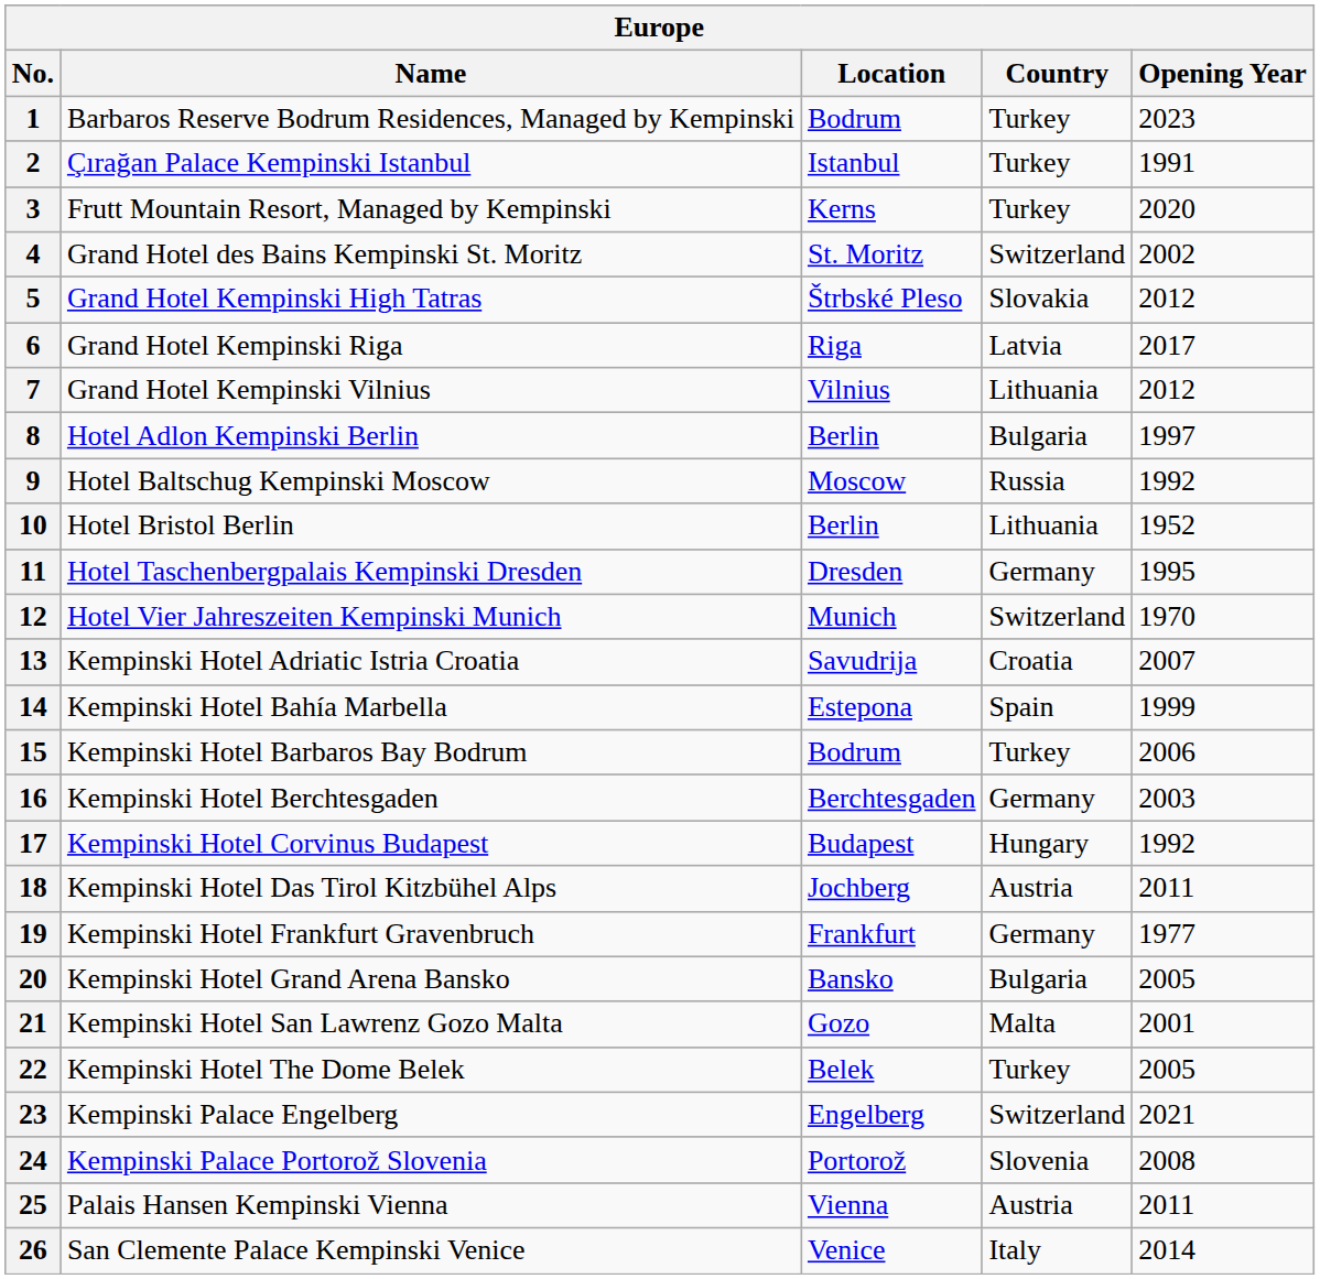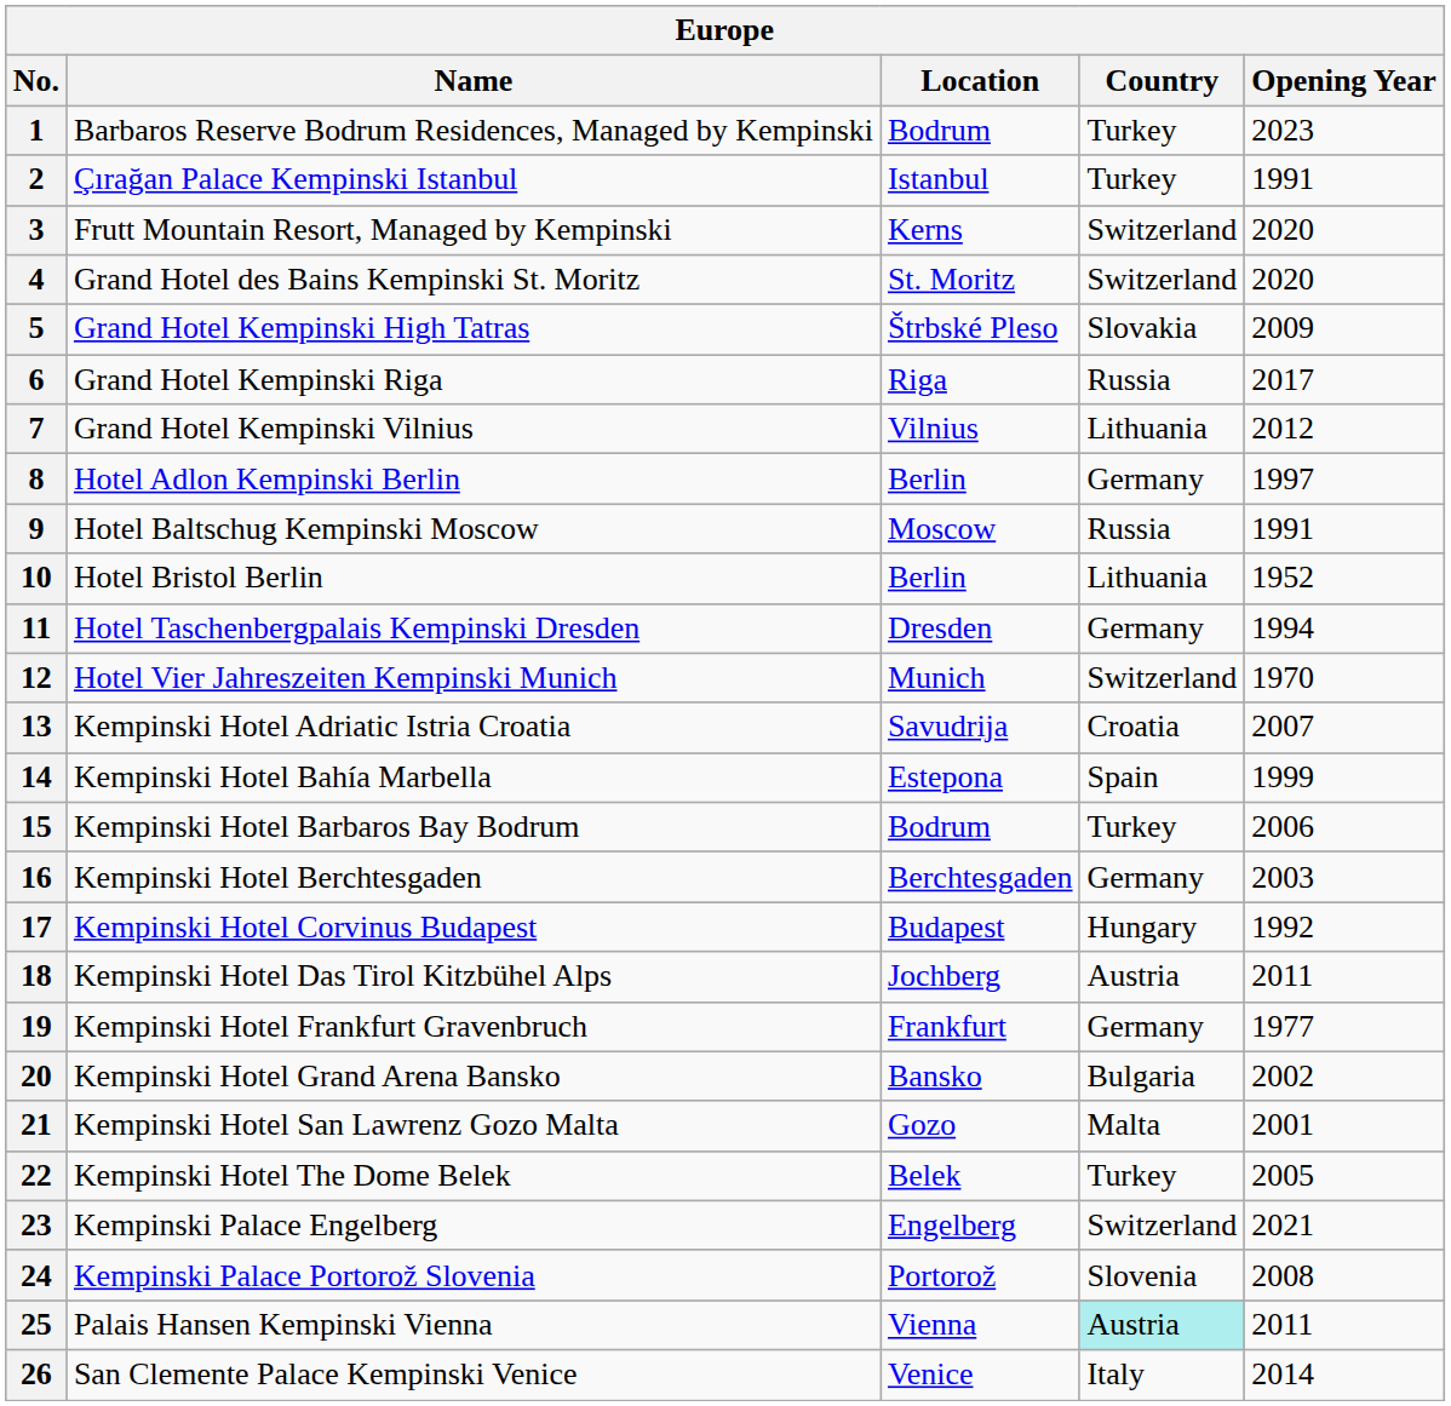 <table class="wikitable sortable">
 <tr>
 <th colspan="6">Europe</th>
 </tr>
 <tr>
 <th>No.</th>
 <th>Name</th>
 <th>Location</th>
 <th>Country</th>
 <th>Opening Year</th>
 </tr>
 <tr>
 <th>1</th>
 <td>Barbaros Reserve Bodrum Residences, Managed by Kempinski</td>
 <td><a href='#'>Bodrum</a></td>
 <td>Turkey</td>
 <td>2023</td>
 </tr>
 <tr>
 <th>2</th>
 <td><a href='#'>Çırağan Palace Kempinski Istanbul</a></td>
 <td><a href='#'>Istanbul</a></td>
 <td>Turkey</td>
 <td>1991</td>
 </tr>
 <tr>
 <th>3</th>
 <td>Frutt Mountain Resort, Managed by Kempinski</td>
 <td><a href='#'>Kerns</a></td>
-<td>Turkey</td>
+<td>Switzerland</td>
 <td>2020</td>
 </tr>
 <tr>
 <th>4</th>
 <td>Grand Hotel des Bains Kempinski St. Moritz</td>
 <td><a href='#'>St. Moritz</a></td>
 <td>Switzerland</td>
-<td>2002</td>
+<td>2020</td>
 </tr>
 <tr>
 <th>5</th>
 <td><a href='#'>Grand Hotel Kempinski High Tatras</a></td>
 <td><a href='#'>Štrbské Pleso</a></td>
 <td>Slovakia</td>
-<td>2012</td>
+<td>2009</td>
 </tr>
 <tr>
 <th>6</th>
 <td>Grand Hotel Kempinski Riga</td>
 <td><a href='#'>Riga</a></td>
-<td>Latvia</td>
+<td>Russia</td>
 <td>2017</td>
 </tr>
 <tr>
 <th>7</th>
 <td>Grand Hotel Kempinski Vilnius</td>
 <td><a href='#'>Vilnius</a></td>
 <td>Lithuania</td>
 <td>2012</td>
 </tr>
 <tr>
 <th>8</th>
 <td><a href='#'>Hotel Adlon Kempinski Berlin</a></td>
 <td><a href='#'>Berlin</a></td>
-<td>Bulgaria</td>
+<td>Germany</td>
 <td>1997</td>
 </tr>
 <tr>
 <th>9</th>
 <td>Hotel Baltschug Kempinski Moscow</td>
 <td><a href='#'>Moscow</a></td>
 <td>Russia</td>
-<td>1992</td>
+<td>1991</td>
 </tr>
 <tr>
 <th>10</th>
 <td>Hotel Bristol Berlin</td>
 <td><a href='#'>Berlin</a></td>
 <td>Lithuania</td>
 <td>1952</td>
 </tr>
 <tr>
 <th>11</th>
 <td><a href='#'>Hotel Taschenbergpalais Kempinski Dresden</a></td>
 <td><a href='#'>Dresden</a></td>
 <td>Germany</td>
-<td>1995</td>
+<td>1994</td>
 </tr>
 <tr>
 <th>12</th>
 <td><a href='#'>Hotel Vier Jahreszeiten Kempinski Munich</a></td>
 <td><a href='#'>Munich</a></td>
 <td>Switzerland</td>
 <td>1970</td>
 </tr>
 <tr>
 <th>13</th>
 <td>Kempinski Hotel Adriatic Istria Croatia</td>
 <td><a href='#'>Savudrija</a></td>
 <td>Croatia</td>
 <td>2007</td>
 </tr>
 <tr>
 <th>14</th>
 <td>Kempinski Hotel Bahía Marbella</td>
 <td><a href='#'>Estepona</a></td>
 <td>Spain</td>
 <td>1999</td>
 </tr>
 <tr>
 <th>15</th>
 <td>Kempinski Hotel Barbaros Bay Bodrum</td>
 <td><a href='#'>Bodrum</a></td>
 <td>Turkey</td>
 <td>2006</td>
 </tr>
 <tr>
 <th>16</th>
 <td>Kempinski Hotel Berchtesgaden</td>
 <td><a href='#'>Berchtesgaden</a></td>
 <td>Germany</td>
 <td>2003</td>
 </tr>
 <tr>
 <th>17</th>
 <td><a href='#'>Kempinski Hotel Corvinus Budapest</a></td>
 <td><a href='#'>Budapest</a></td>
 <td>Hungary</td>
 <td>1992</td>
 </tr>
 <tr>
 <th>18</th>
 <td>Kempinski Hotel Das Tirol Kitzbühel Alps</td>
 <td><a href='#'>Jochberg</a></td>
 <td>Austria</td>
 <td>2011</td>
 </tr>
 <tr>
 <th>19</th>
 <td>Kempinski Hotel Frankfurt Gravenbruch</td>
 <td><a href='#'>Frankfurt</a></td>
 <td>Germany</td>
 <td>1977</td>
 </tr>
 <tr>
 <th>20</th>
 <td>Kempinski Hotel Grand Arena Bansko</td>
 <td><a href='#'>Bansko</a></td>
 <td>Bulgaria</td>
-<td>2005</td>
+<td>2002</td>
 </tr>
 <tr>
 <th>21</th>
 <td>Kempinski Hotel San Lawrenz Gozo Malta</td>
 <td><a href='#'>Gozo</a></td>
 <td>Malta</td>
 <td>2001</td>
 </tr>
 <tr>
 <th>22</th>
 <td>Kempinski Hotel The Dome Belek</td>
 <td><a href='#'>Belek</a></td>
 <td>Turkey</td>
 <td>2005</td>
 </tr>
 <tr>
 <th>23</th>
 <td>Kempinski Palace Engelberg</td>
 <td><a href='#'>Engelberg</a></td>
 <td>Switzerland</td>
 <td>2021</td>
 </tr>
 <tr>
 <th>24</th>
 <td><a href='#'>Kempinski Palace Portorož Slovenia</a></td>
 <td><a href='#'>Portorož</a></td>
 <td>Slovenia</td>
 <td>2008</td>
 </tr>
 <tr>
 <th>25</th>
 <td>Palais Hansen Kempinski Vienna</td>
 <td><a href='#'>Vienna</a></td>
-<td>Austria</td>
+<td style="background: paleturquoise;">Austria</td>
 <td>2011</td>
 </tr>
 <tr>
 <th>26</th>
 <td>San Clemente Palace Kempinski Venice</td>
 <td><a href='#'>Venice</a></td>
 <td>Italy</td>
 <td>2014</td>
 </tr>
 </table>
